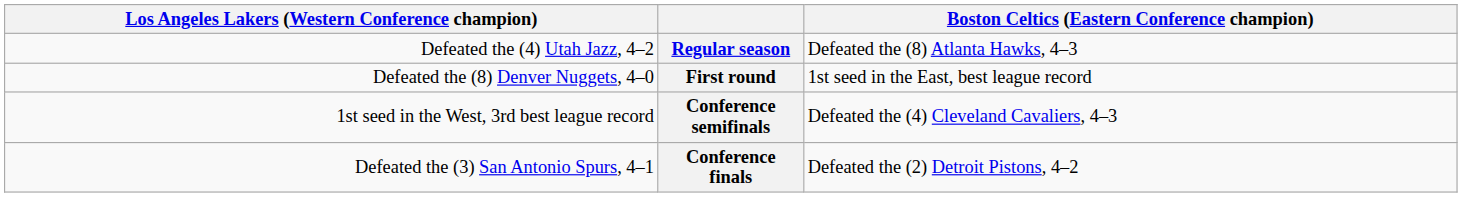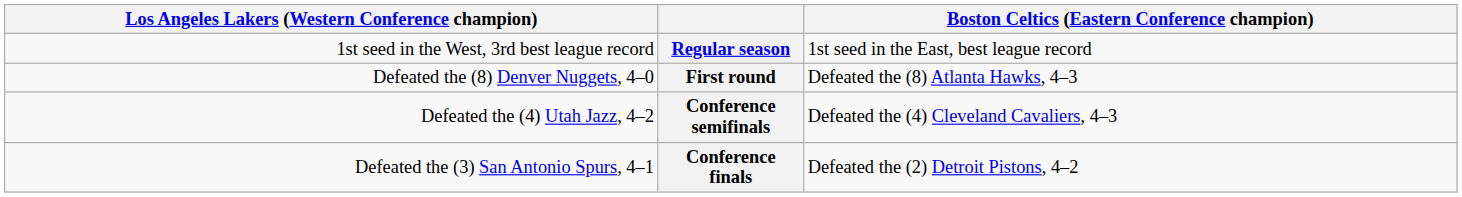 <table style="width:100%;" class="wikitable">
 <tr valign=top>
 <th colspan="2" style="width:45%;"><a href='#'>Los Angeles Lakers</a> (<a href='#'>Western Conference</a> champion)</th>
 <th></th>
 <th colspan="2" style="width:45%;"><a href='#'>Boston Celtics</a> (<a href='#'>Eastern Conference</a> champion)</th>
 </tr>
 <tr>
-<td align=right>Defeated the (4) <a href='#'>Utah Jazz</a>, 4–2</td>
+<td align=right>1st seed in the West, 3rd best league record</td>
 <th colspan=2><a href='#'>Regular season</a></th>
-<td>Defeated the (8) <a href='#'>Atlanta Hawks</a>, 4–3</td>
+<td>1st seed in the East, best league record</td>
 </tr>
 <tr>
 <td align=right>Defeated the (8) <a href='#'>Denver Nuggets</a>, 4–0</td>
 <th colspan=2>First round</th>
-<td>1st seed in the East, best league record</td>
+<td>Defeated the (8) <a href='#'>Atlanta Hawks</a>, 4–3</td>
 </tr>
 <tr>
-<td align=right>1st seed in the West, 3rd best league record</td>
+<td align=right>Defeated the (4) <a href='#'>Utah Jazz</a>, 4–2</td>
 <th colspan=2>Conference semifinals</th>
 <td>Defeated the (4) <a href='#'>Cleveland Cavaliers</a>, 4–3</td>
 </tr>
 <tr>
 <td align=right>Defeated the (3) <a href='#'>San Antonio Spurs</a>, 4–1</td>
 <th colspan=2>Conference finals</th>
 <td>Defeated the (2) <a href='#'>Detroit Pistons</a>, 4–2</td>
 </tr>
 </table>
